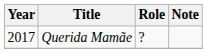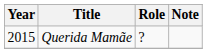 <table class="wikitable">
 <tr>
 <th>Year</th>
 <th>Title</th>
 <th>Role</th>
 <th>Note</th>
 </tr>
 <tr>
-<td>2017</td>
+<td>2015</td>
 <td><em>Querida Mamãe</em></td>
 <td>?</td>
 <td></td>
 </tr>
 <tr>
 </tr>
 </table>
